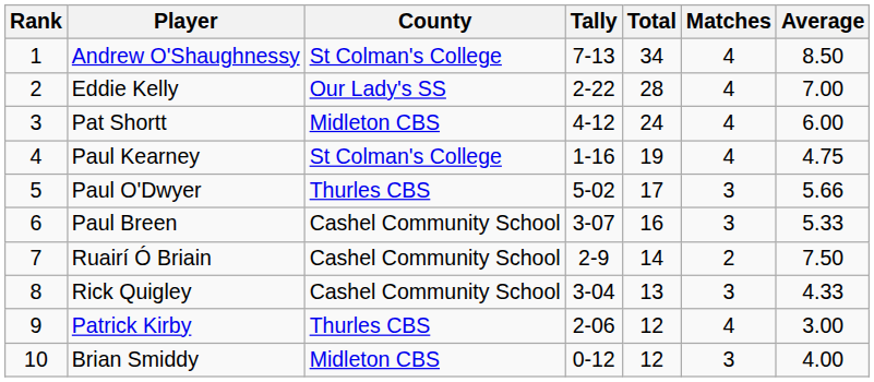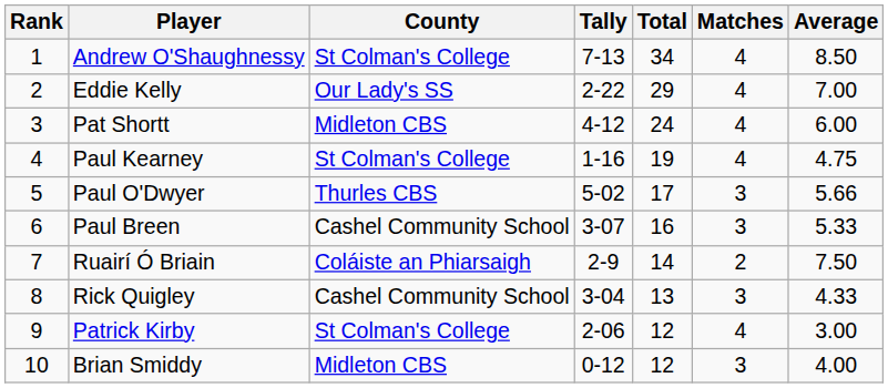 <table class="wikitable">
 <tr>
 <th>Rank</th>
 <th>Player</th>
 <th>County</th>
 <th>Tally</th>
 <th>Total</th>
 <th>Matches</th>
 <th>Average</th>
 </tr>
 <tr>
 <td rowspan=1 align=center>1</td>
 <td><a href='#'>Andrew O'Shaughnessy</a></td>
 <td><a href='#'>St Colman's College</a></td>
 <td align=center>7-13</td>
 <td align=center>34</td>
 <td align=center>4</td>
 <td align=center>8.50</td>
 </tr>
 <tr>
 <td rowspan=1 align=center>2</td>
 <td>Eddie Kelly</td>
 <td><a href='#'>Our Lady's SS</a></td>
 <td align=center>2-22</td>
-<td align=center>28</td>
+<td align=center>29</td>
 <td align=center>4</td>
 <td align=center>7.00</td>
 </tr>
 <tr>
 <td rowspan=1 align=center>3</td>
 <td>Pat Shortt</td>
 <td><a href='#'>Midleton CBS</a></td>
 <td align=center>4-12</td>
 <td align=center>24</td>
 <td align=center>4</td>
 <td align=center>6.00</td>
 </tr>
 <tr>
 <td rowspan=1 align=center>4</td>
 <td>Paul Kearney</td>
 <td><a href='#'>St Colman's College</a></td>
 <td align=center>1-16</td>
 <td align=center>19</td>
 <td align=center>4</td>
 <td align=center>4.75</td>
 </tr>
 <tr>
 <td rowspan=1 align=center>5</td>
 <td>Paul O'Dwyer</td>
 <td><a href='#'>Thurles CBS</a></td>
 <td align=center>5-02</td>
 <td align=center>17</td>
 <td align=center>3</td>
 <td align=center>5.66</td>
 </tr>
 <tr>
 <td rowspan=1 align=center>6</td>
 <td>Paul Breen</td>
 <td>Cashel Community School</td>
 <td align=center>3-07</td>
 <td align=center>16</td>
 <td align=center>3</td>
 <td align=center>5.33</td>
 </tr>
 <tr>
 <td rowspan=1 align=center>7</td>
 <td>Ruairí Ó Briain</td>
-<td>Cashel Community School</td>
+<td><a href='#'>Coláiste an Phiarsaigh</a></td>
 <td align=center>2-9</td>
 <td align=center>14</td>
 <td align=center>2</td>
 <td align=center>7.50</td>
 </tr>
 <tr>
 <td rowspan=1 align=center>8</td>
 <td>Rick Quigley</td>
 <td>Cashel Community School</td>
 <td align=center>3-04</td>
 <td align=center>13</td>
 <td align=center>3</td>
 <td align=center>4.33</td>
 </tr>
 <tr>
 <td rowspan=1 align=center>9</td>
 <td><a href='#'>Patrick Kirby</a></td>
-<td><a href='#'>Thurles CBS</a></td>
+<td><a href='#'>St Colman's College</a></td>
 <td align=center>2-06</td>
 <td align=center>12</td>
 <td align=center>4</td>
 <td align=center>3.00</td>
 </tr>
 <tr>
 <td rowspan=1 align=center>10</td>
 <td>Brian Smiddy</td>
 <td><a href='#'>Midleton CBS</a></td>
 <td align=center>0-12</td>
 <td align=center>12</td>
 <td align=center>3</td>
 <td align=center>4.00</td>
 </tr>
 </table>
